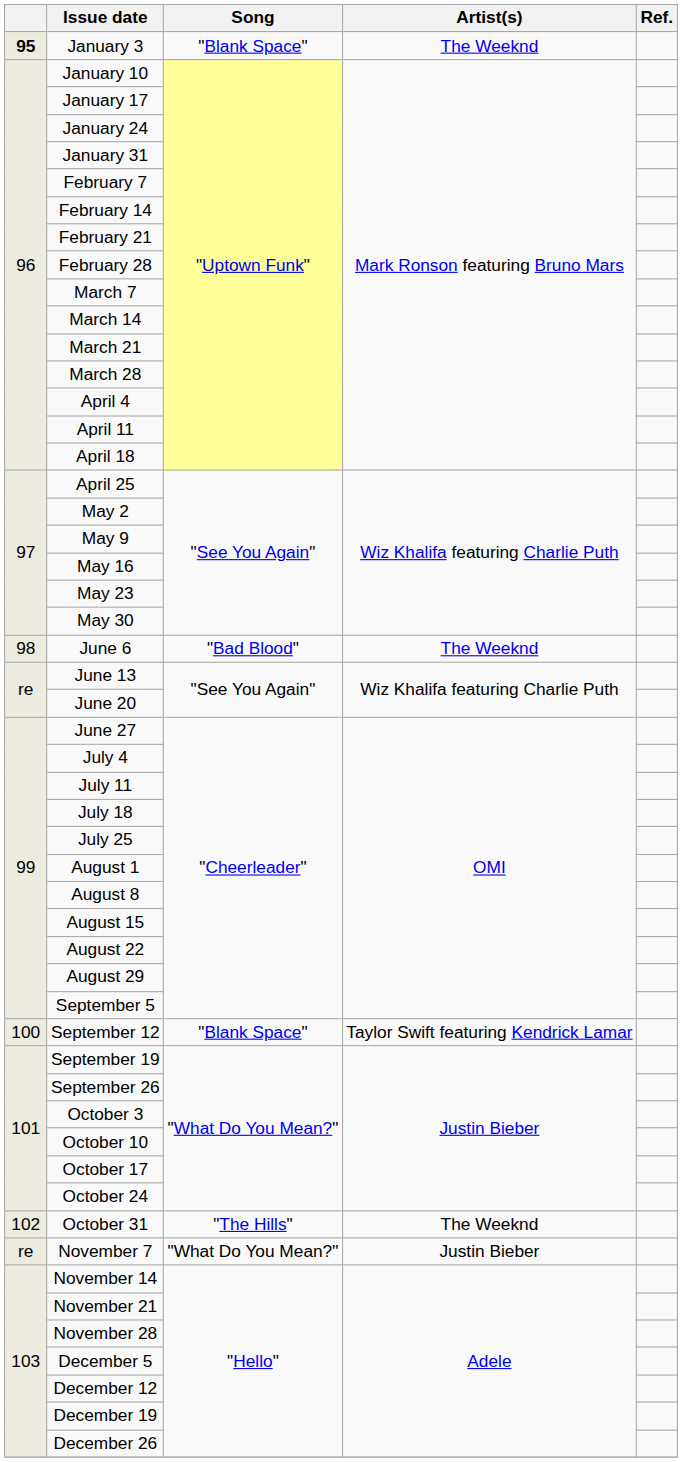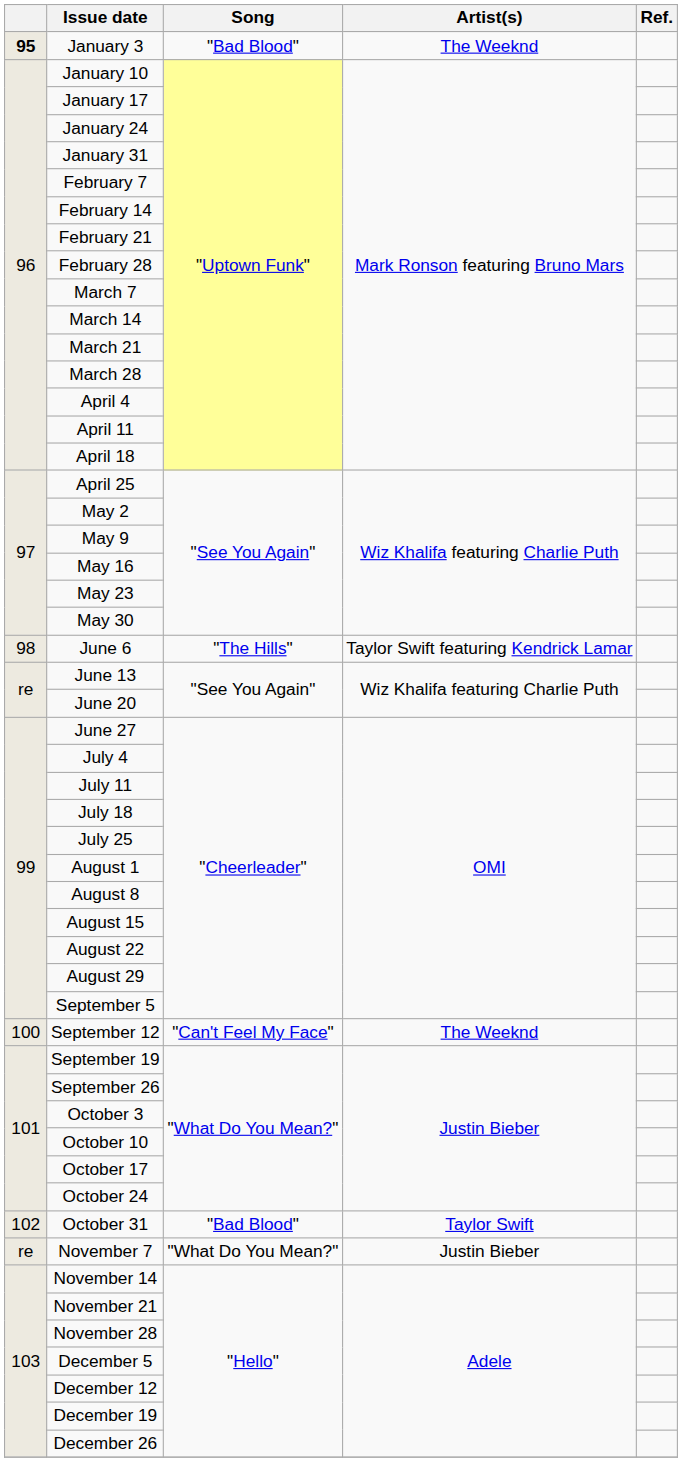 <table class="wikitable" style="text-align: center;">
 <tr>
 <th scope="col" style="width:2em;"></th>
 <th>Issue date</th>
 <th>Song</th>
 <th>Artist(s)</th>
 <th>Ref.</th>
 </tr>
 <tr>
 <td style="background-color:#EDEAE0;"><strong>95</strong></td>
 <td>January 3</td>
-<td rowspan="1">"<a href='#'>Blank Space</a>"</td>
+<td rowspan="1">"<a href='#'>Bad Blood</a>"</td>
 <td rowspan="1"><a href='#'>The Weeknd</a></td>
 <td></td>
 </tr>
 <tr>
 <td style="background-color:#EDEAE0;" rowspan="15">96</td>
 <td>January 10</td>
 <td bgcolor=#FFFF99 rowspan="15">"<a href='#'>Uptown Funk</a>" </td>
 <td rowspan="15"><a href='#'>Mark Ronson</a> featuring <a href='#'>Bruno Mars</a></td>
 <td></td>
 </tr>
 <tr>
 <td>January 17</td>
 <td></td>
 </tr>
 <tr>
 <td>January 24</td>
 <td></td>
 </tr>
 <tr>
 <td>January 31</td>
 <td></td>
 </tr>
 <tr>
 <td>February 7</td>
 <td></td>
 </tr>
 <tr>
 <td>February 14</td>
 <td></td>
 </tr>
 <tr>
 <td>February 21</td>
 <td></td>
 </tr>
 <tr>
 <td>February 28</td>
 <td></td>
 </tr>
 <tr>
 <td>March 7</td>
 <td></td>
 </tr>
 <tr>
 <td>March 14</td>
 <td></td>
 </tr>
 <tr>
 <td>March 21</td>
 <td></td>
 </tr>
 <tr>
 <td>March 28</td>
 <td></td>
 </tr>
 <tr>
 <td>April 4</td>
 <td></td>
 </tr>
 <tr>
 <td>April 11</td>
 <td></td>
 </tr>
 <tr>
 <td>April 18</td>
 <td></td>
 </tr>
 <tr>
 <td style="background-color:#EDEAE0;" rowspan="6">97</td>
 <td>April 25</td>
 <td rowspan="6">"<a href='#'>See You Again</a>"</td>
 <td rowspan="6"><a href='#'>Wiz Khalifa</a> featuring <a href='#'>Charlie Puth</a></td>
 <td></td>
 </tr>
 <tr>
 <td>May 2</td>
 <td></td>
 </tr>
 <tr>
 <td>May 9</td>
 <td></td>
 </tr>
 <tr>
 <td>May 16</td>
 <td></td>
 </tr>
 <tr>
 <td>May 23</td>
 <td></td>
 </tr>
 <tr>
 <td>May 30</td>
 <td></td>
 </tr>
 <tr>
 <td style="background-color:#EDEAE0;">98</td>
 <td>June 6</td>
-<td rowspan="1">"<a href='#'>Bad Blood</a>"</td>
-<td rowspan="1"><a href='#'>The Weeknd</a></td>
+<td rowspan="1">"<a href='#'>The Hills</a>"</td>
+<td rowspan="1">Taylor Swift featuring <a href='#'>Kendrick Lamar</a></td>
 <td></td>
 </tr>
 <tr>
 <td style="background-color:#EDEAE0;" rowspan="2">re</td>
 <td>June 13</td>
 <td rowspan="2">"See You Again"</td>
 <td rowspan="2">Wiz Khalifa featuring Charlie Puth</td>
 <td></td>
 </tr>
 <tr>
 <td>June 20</td>
 <td></td>
 </tr>
 <tr>
 <td style="background-color:#EDEAE0;" rowspan="11">99</td>
 <td>June 27</td>
 <td rowspan="11">"<a href='#'>Cheerleader</a>"</td>
 <td rowspan="11"><a href='#'>OMI</a></td>
 <td></td>
 </tr>
 <tr>
 <td>July 4</td>
 <td></td>
 </tr>
 <tr>
 <td>July 11</td>
 <td></td>
 </tr>
 <tr>
 <td>July 18</td>
 <td></td>
 </tr>
 <tr>
 <td>July 25</td>
 <td></td>
 </tr>
 <tr>
 <td>August 1</td>
 <td></td>
 </tr>
 <tr>
 <td>August 8</td>
 <td></td>
 </tr>
 <tr>
 <td>August 15</td>
 <td></td>
 </tr>
 <tr>
 <td>August 22</td>
 <td></td>
 </tr>
 <tr>
 <td>August 29</td>
 <td></td>
 </tr>
 <tr>
 <td>September 5</td>
 <td></td>
 </tr>
 <tr>
 <td style="background-color:#EDEAE0;">100</td>
 <td>September 12</td>
-<td rowspan="1">"<a href='#'>Blank Space</a>"</td>
-<td rowspan="1">Taylor Swift featuring <a href='#'>Kendrick Lamar</a></td>
+<td rowspan="1">"<a href='#'>Can't Feel My Face</a>"</td>
+<td rowspan="1"><a href='#'>The Weeknd</a></td>
 <td></td>
 </tr>
 <tr>
 <td style="background-color:#EDEAE0;" rowspan="6">101</td>
 <td>September 19</td>
 <td rowspan="6">"<a href='#'>What Do You Mean?</a>"</td>
 <td rowspan="6"><a href='#'>Justin Bieber</a></td>
 <td></td>
 </tr>
 <tr>
 <td>September 26</td>
 <td></td>
 </tr>
 <tr>
 <td>October 3</td>
 <td></td>
 </tr>
 <tr>
 <td>October 10</td>
 <td></td>
 </tr>
 <tr>
 <td>October 17</td>
 <td></td>
 </tr>
 <tr>
 <td>October 24</td>
 <td></td>
 </tr>
 <tr>
 <td style="background-color:#EDEAE0;">102</td>
 <td>October 31</td>
-<td rowspan="1">"<a href='#'>The Hills</a>"</td>
-<td rowspan="1">The Weeknd</td>
+<td rowspan="1">"<a href='#'>Bad Blood</a>"</td>
+<td rowspan="1"><a href='#'>Taylor Swift</a></td>
 <td></td>
 </tr>
 <tr>
 <td style="background-color:#EDEAE0;">re</td>
 <td>November 7</td>
 <td rowspan="1">"What Do You Mean?"</td>
 <td rowspan="1">Justin Bieber</td>
 <td></td>
 </tr>
 <tr>
 <td style="background-color:#EDEAE0;" rowspan="7">103</td>
 <td>November 14</td>
 <td rowspan="7">"<a href='#'>Hello</a>"</td>
 <td rowspan="7"><a href='#'>Adele</a></td>
 <td></td>
 </tr>
 <tr>
 <td>November 21</td>
 <td></td>
 </tr>
 <tr>
 <td>November 28</td>
 <td></td>
 </tr>
 <tr>
 <td>December 5</td>
 <td></td>
 </tr>
 <tr>
 <td>December 12</td>
 <td></td>
 </tr>
 <tr>
 <td>December 19</td>
 <td></td>
 </tr>
 <tr>
 <td>December 26</td>
 <td></td>
 </tr>
 <tr>
 </tr>
 </table>
